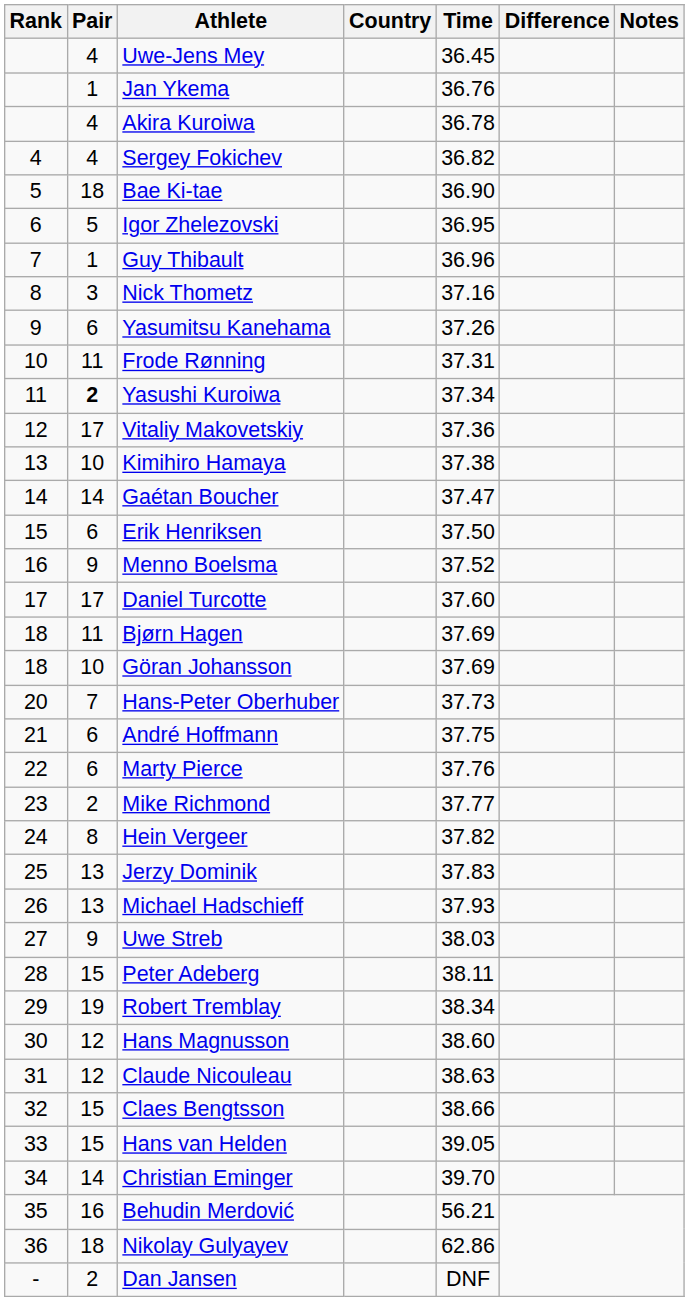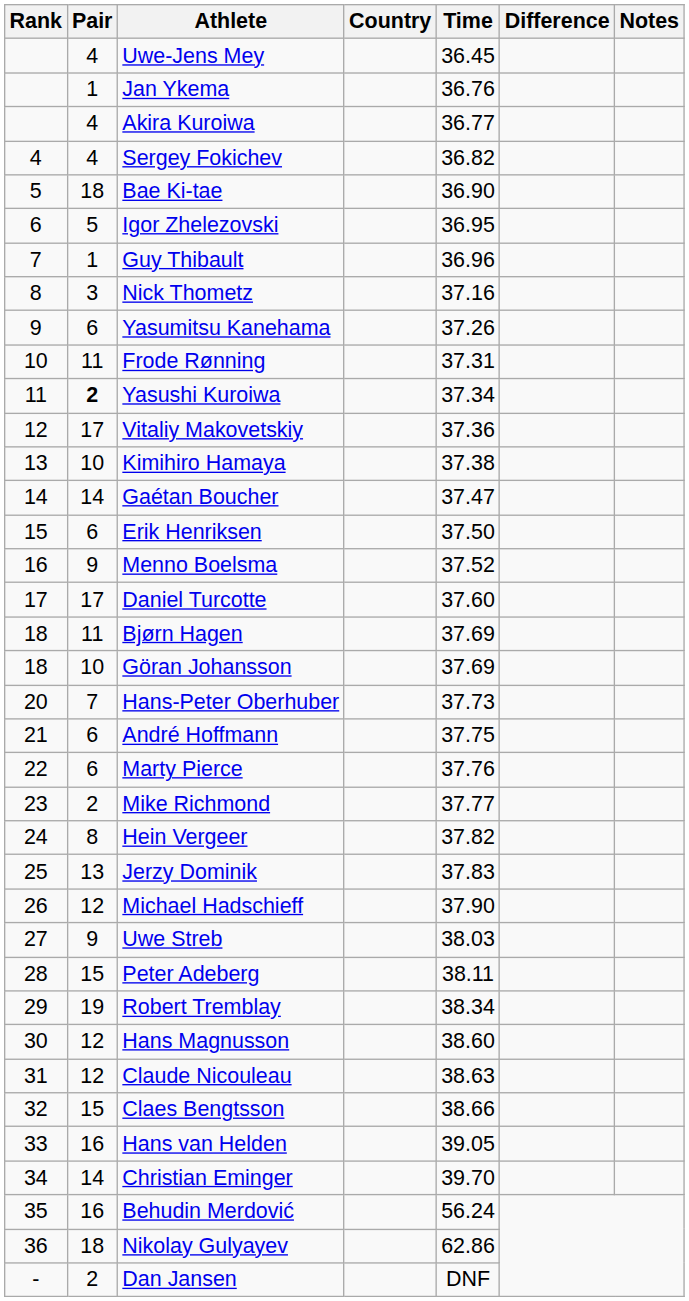 <table class="wikitable sortable" style="text-align:center">
 <tr>
 <th>Rank</th>
 <th>Pair</th>
 <th>Athlete</th>
 <th>Country</th>
 <th>Time</th>
 <th>Difference</th>
 <th>Notes</th>
 </tr>
 <tr>
 <td></td>
 <td>4</td>
 <td align=left><a href='#'>Uwe-Jens Mey</a></td>
 <td align=left></td>
 <td>36.45</td>
 <td></td>
 <td></td>
 </tr>
 <tr>
 <td></td>
 <td>1</td>
 <td align=left><a href='#'>Jan Ykema</a></td>
 <td align=left></td>
 <td>36.76</td>
 <td></td>
 <td></td>
 </tr>
 <tr>
 <td></td>
 <td>4</td>
 <td align=left><a href='#'>Akira Kuroiwa</a></td>
 <td align=left></td>
-<td>36.78</td>
+<td>36.77</td>
 <td></td>
 <td></td>
 </tr>
 <tr>
 <td>4</td>
 <td>4</td>
 <td align=left><a href='#'>Sergey Fokichev</a></td>
 <td align=left></td>
 <td>36.82</td>
 <td></td>
 <td></td>
 </tr>
 <tr>
 <td>5</td>
 <td>18</td>
 <td align=left><a href='#'>Bae Ki-tae</a></td>
 <td align=left></td>
 <td>36.90</td>
 <td></td>
 <td></td>
 </tr>
 <tr>
 <td>6</td>
 <td>5</td>
 <td align=left><a href='#'>Igor Zhelezovski</a></td>
 <td align=left></td>
 <td>36.95</td>
 <td></td>
 <td></td>
 </tr>
 <tr>
 <td>7</td>
 <td>1</td>
 <td align=left><a href='#'>Guy Thibault</a></td>
 <td align=left></td>
 <td>36.96</td>
 <td></td>
 <td></td>
 </tr>
 <tr>
 <td>8</td>
 <td>3</td>
 <td align=left><a href='#'>Nick Thometz</a></td>
 <td align=left></td>
 <td>37.16</td>
 <td></td>
 <td></td>
 </tr>
 <tr>
 <td>9</td>
 <td>6</td>
 <td align=left><a href='#'>Yasumitsu Kanehama</a></td>
 <td align=left></td>
 <td>37.26</td>
 <td></td>
 <td></td>
 </tr>
 <tr>
 <td>10</td>
 <td>11</td>
 <td align=left><a href='#'>Frode Rønning</a></td>
 <td align=left></td>
 <td>37.31</td>
 <td></td>
 <td></td>
 </tr>
 <tr>
 <td>11</td>
 <td><strong>2</strong></td>
 <td align=left><a href='#'>Yasushi Kuroiwa</a></td>
 <td align=left></td>
 <td>37.34</td>
 <td></td>
 <td></td>
 </tr>
 <tr>
 <td>12</td>
 <td>17</td>
 <td align=left><a href='#'>Vitaliy Makovetskiy</a></td>
 <td align=left></td>
 <td>37.36</td>
 <td></td>
 <td></td>
 </tr>
 <tr>
 <td>13</td>
 <td>10</td>
 <td align=left><a href='#'>Kimihiro Hamaya</a></td>
 <td align=left></td>
 <td>37.38</td>
 <td></td>
 <td></td>
 </tr>
 <tr>
 <td>14</td>
 <td>14</td>
 <td align=left><a href='#'>Gaétan Boucher</a></td>
 <td align=left></td>
 <td>37.47</td>
 <td></td>
 <td></td>
 </tr>
 <tr>
 <td>15</td>
 <td>6</td>
 <td align=left><a href='#'>Erik Henriksen</a></td>
 <td align=left></td>
 <td>37.50</td>
 <td></td>
 <td></td>
 </tr>
 <tr>
 <td>16</td>
 <td>9</td>
 <td align=left><a href='#'>Menno Boelsma</a></td>
 <td align=left></td>
 <td>37.52</td>
 <td></td>
 <td></td>
 </tr>
 <tr>
 <td>17</td>
 <td>17</td>
 <td align=left><a href='#'>Daniel Turcotte</a></td>
 <td align=left></td>
 <td>37.60</td>
 <td></td>
 <td></td>
 </tr>
 <tr>
 <td>18</td>
 <td>11</td>
 <td align=left><a href='#'>Bjørn Hagen</a></td>
 <td align=left></td>
 <td>37.69</td>
 <td></td>
 <td></td>
 </tr>
 <tr>
 <td>18</td>
 <td>10</td>
 <td align=left><a href='#'>Göran Johansson</a></td>
 <td align=left></td>
 <td>37.69</td>
 <td></td>
 <td></td>
 </tr>
 <tr>
 <td>20</td>
 <td>7</td>
 <td align=left><a href='#'>Hans-Peter Oberhuber</a></td>
 <td align=left></td>
 <td>37.73</td>
 <td></td>
 <td></td>
 </tr>
 <tr>
 <td>21</td>
 <td>6</td>
 <td align=left><a href='#'>André Hoffmann</a></td>
 <td align=left></td>
 <td>37.75</td>
 <td></td>
 <td></td>
 </tr>
 <tr>
 <td>22</td>
 <td>6</td>
 <td align=left><a href='#'>Marty Pierce</a></td>
 <td align=left></td>
 <td>37.76</td>
 <td></td>
 <td></td>
 </tr>
 <tr>
 <td>23</td>
 <td>2</td>
 <td align=left><a href='#'>Mike Richmond</a></td>
 <td align=left></td>
 <td>37.77</td>
 <td></td>
 <td></td>
 </tr>
 <tr>
 <td>24</td>
 <td>8</td>
 <td align=left><a href='#'>Hein Vergeer</a></td>
 <td align=left></td>
 <td>37.82</td>
 <td></td>
 <td></td>
 </tr>
 <tr>
 <td>25</td>
 <td>13</td>
 <td align=left><a href='#'>Jerzy Dominik</a></td>
 <td align=left></td>
 <td>37.83</td>
 <td></td>
 <td></td>
 </tr>
 <tr>
 <td>26</td>
-<td>13</td>
+<td>12</td>
 <td align=left><a href='#'>Michael Hadschieff</a></td>
 <td align=left></td>
-<td>37.93</td>
+<td>37.90</td>
 <td></td>
 <td></td>
 </tr>
 <tr>
 <td>27</td>
 <td>9</td>
 <td align=left><a href='#'>Uwe Streb</a></td>
 <td align=left></td>
 <td>38.03</td>
 <td></td>
 <td></td>
 </tr>
 <tr>
 <td>28</td>
 <td>15</td>
 <td align=left><a href='#'>Peter Adeberg</a></td>
 <td align=left></td>
 <td>38.11</td>
 <td></td>
 <td></td>
 </tr>
 <tr>
 <td>29</td>
 <td>19</td>
 <td align=left><a href='#'>Robert Tremblay</a></td>
 <td align=left></td>
 <td>38.34</td>
 <td></td>
 <td></td>
 </tr>
 <tr>
 <td>30</td>
 <td>12</td>
 <td align=left><a href='#'>Hans Magnusson</a></td>
 <td align=left></td>
 <td>38.60</td>
 <td></td>
 <td></td>
 </tr>
 <tr>
 <td>31</td>
 <td>12</td>
 <td align=left><a href='#'>Claude Nicouleau</a></td>
 <td align=left></td>
 <td>38.63</td>
 <td></td>
 <td></td>
 </tr>
 <tr>
 <td>32</td>
 <td>15</td>
 <td align=left><a href='#'>Claes Bengtsson</a></td>
 <td align=left></td>
 <td>38.66</td>
 <td></td>
 <td></td>
 </tr>
 <tr>
 <td>33</td>
-<td>15</td>
+<td>16</td>
 <td align=left><a href='#'>Hans van Helden</a></td>
 <td align=left></td>
 <td>39.05</td>
 <td></td>
 <td></td>
 </tr>
 <tr>
 <td>34</td>
 <td>14</td>
 <td align=left><a href='#'>Christian Eminger</a></td>
 <td align=left></td>
 <td>39.70</td>
 <td></td>
 <td></td>
 </tr>
 <tr>
 <td>35</td>
 <td>16</td>
 <td align=left><a href='#'>Behudin Merdović</a></td>
 <td align=left></td>
-<td>56.21</td>
+<td>56.24</td>
 </tr>
 <tr>
 <td>36</td>
 <td>18</td>
 <td align=left><a href='#'>Nikolay Gulyayev</a></td>
 <td align=left></td>
 <td>62.86</td>
 </tr>
 <tr>
 <td>-</td>
 <td>2</td>
 <td align=left><a href='#'>Dan Jansen</a></td>
 <td align=left></td>
 <td>DNF</td>
 </tr>
 </table>
